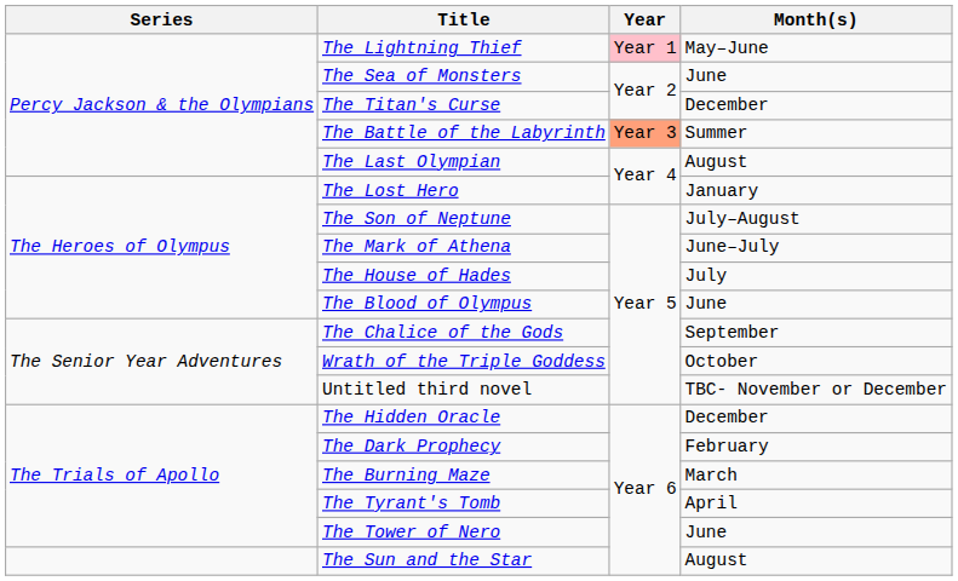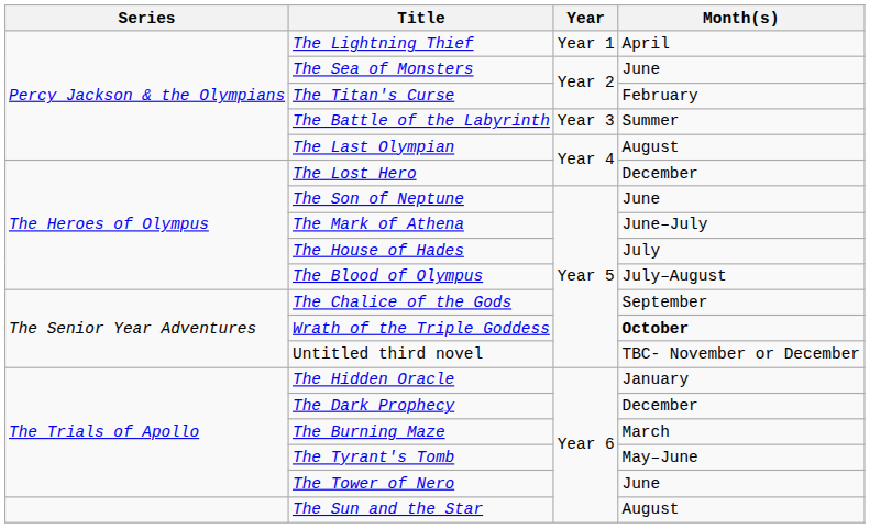 <table class="wikitable">
 <tr>
 <th>Series</th>
 <th>Title</th>
 <th>Year</th>
 <th>Month(s)</th>
 </tr>
 <tr>
 <td rowspan="5"><em><a href='#'>Percy Jackson & the Olympians</a></em></td>
 <td><em><a href='#'>The Lightning Thief</a></em></td>
-<td style="background: pink;">Year 1</td>
-<td>May–June</td>
+<td>Year 1</td>
+<td>April</td>
 </tr>
 <tr>
 <td><em><a href='#'>The Sea of Monsters</a></em></td>
 <td rowspan="2">Year 2</td>
 <td>June</td>
 </tr>
 <tr>
 <td><em><a href='#'>The Titan's Curse</a></em></td>
-<td>December</td>
+<td>February</td>
 </tr>
 <tr>
 <td><em><a href='#'>The Battle of the Labyrinth</a></em></td>
-<td style="background: lightsalmon;">Year 3</td>
+<td>Year 3</td>
 <td>Summer</td>
 </tr>
 <tr>
 <td><em><a href='#'>The Last Olympian</a></em></td>
 <td rowspan="2">Year 4</td>
 <td>August</td>
 </tr>
 <tr>
 <td rowspan="5"><em><a href='#'>The Heroes of Olympus</a></em></td>
 <td><em><a href='#'>The Lost Hero</a></em></td>
-<td>January</td>
+<td>December</td>
 </tr>
 <tr>
 <td><em><a href='#'>The Son of Neptune</a></em></td>
 <td rowspan="7">Year 5</td>
-<td>July–August</td>
+<td>June</td>
 </tr>
 <tr>
 <td><em><a href='#'>The Mark of Athena</a></em></td>
 <td>June–July</td>
 </tr>
 <tr>
 <td><em><a href='#'>The House of Hades</a></em></td>
 <td>July</td>
 </tr>
 <tr>
 <td><em><a href='#'>The Blood of Olympus</a></em></td>
-<td>June</td>
+<td>July–August</td>
 </tr>
 <tr>
 <td rowspan="3"><em>The Senior Year Adventures</em></td>
 <td><em><a href='#'>The Chalice of the Gods</a></em></td>
 <td>September</td>
 </tr>
 <tr>
 <td><em><a href='#'>Wrath of the Triple Goddess</a></em></td>
-<td>October</td>
+<td><strong>October</strong></td>
 </tr>
 <tr>
 <td>Untitled third novel</td>
 <td>TBC- November or December</td>
 </tr>
 <tr>
 <td rowspan="5"><em><a href='#'>The Trials of Apollo</a></em></td>
 <td><a href='#'><em>The Hidden Oracle</em></a></td>
 <td rowspan="6">Year 6</td>
-<td>December</td>
+<td>January</td>
 </tr>
 <tr>
 <td><em><a href='#'>The Dark Prophecy</a></em></td>
-<td>February</td>
+<td>December</td>
 </tr>
 <tr>
 <td><em><a href='#'>The Burning Maze</a></em></td>
 <td>March</td>
 </tr>
 <tr>
 <td><em><a href='#'>The Tyrant's Tomb</a></em></td>
-<td>April</td>
+<td>May–June</td>
 </tr>
 <tr>
 <td><em><a href='#'>The Tower of Nero</a></em></td>
 <td>June</td>
 </tr>
 <tr>
 <td></td>
 <td><em><a href='#'>The Sun and the Star</a></em></td>
 <td>August</td>
 </tr>
 </table>
